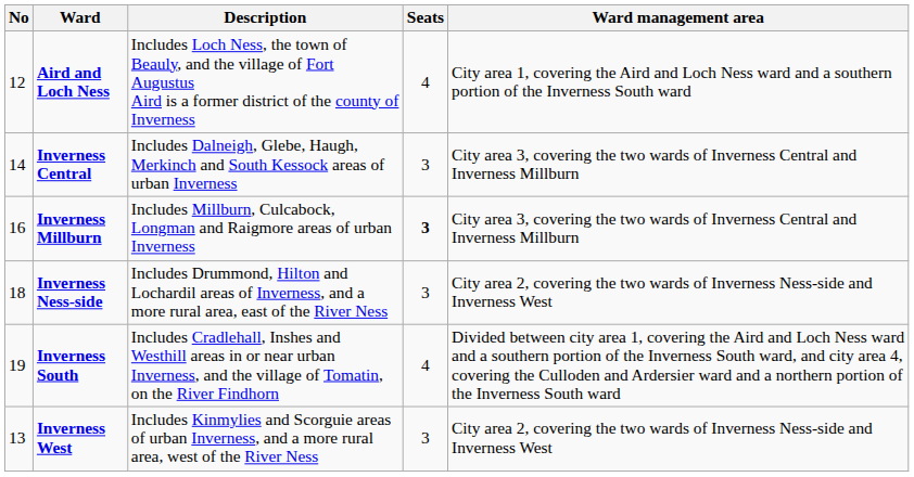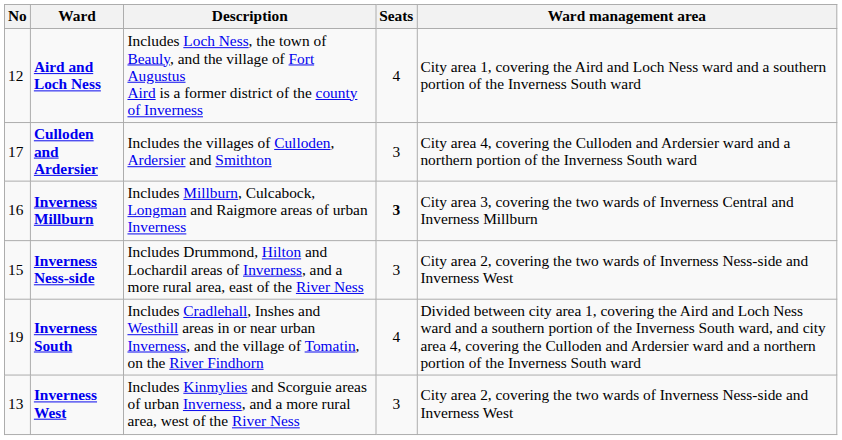 <table class="wikitable">
 <tr>
 <th>No</th>
 <th>Ward</th>
 <th>Description</th>
 <th>Seats</th>
 <th>Ward management area</th>
 </tr>
 <tr>
 <td>12</td>
 <td><strong><a href='#'>Aird and Loch Ness</a></strong></td>
 <td>Includes <a href='#'>Loch Ness</a>, the town of <a href='#'>Beauly</a>, and the village of <a href='#'>Fort Augustus</a> <br> <a href='#'>Aird</a> is a former district of the <a href='#'>county of Inverness</a></td>
 <td align=center>4</td>
 <td>City area 1, covering the Aird and Loch Ness ward and a southern portion of the Inverness South ward</td>
 </tr>
 <tr>
-<td>14</td>
-<td><strong><a href='#'>Inverness Central</a></strong></td>
-<td>Includes <a href='#'>Dalneigh</a>, Glebe, Haugh, <a href='#'>Merkinch</a> and <a href='#'>South Kessock</a> areas of urban <a href='#'>Inverness</a></td>
+<td>17</td>
+<td><strong><a href='#'>Culloden and Ardersier</a></strong></td>
+<td>Includes the villages of <a href='#'>Culloden</a>, <a href='#'>Ardersier</a> and <a href='#'>Smithton</a></td>
 <td align=center>3</td>
-<td>City area 3, covering the two wards of Inverness Central and Inverness Millburn</td>
+<td>City area 4, covering the Culloden and Ardersier ward and a northern portion of the Inverness South ward</td>
 </tr>
 <tr>
 <td>16</td>
 <td><strong><a href='#'>Inverness Millburn</a></strong></td>
 <td>Includes <a href='#'>Millburn</a>, Culcabock, <a href='#'>Longman</a> and Raigmore areas of urban <a href='#'>Inverness</a></td>
 <td align=center><strong>3</strong></td>
 <td>City area 3, covering the two wards of Inverness Central and Inverness Millburn</td>
 </tr>
 <tr>
-<td>18</td>
+<td>15</td>
 <td><strong><a href='#'>Inverness Ness-side</a></strong></td>
 <td>Includes Drummond, <a href='#'>Hilton</a> and Lochardil areas of <a href='#'>Inverness</a>, and a more rural area, east of the <a href='#'>River Ness</a></td>
 <td align=center>3</td>
 <td>City area 2, covering the two wards of Inverness Ness-side and Inverness West</td>
 </tr>
 <tr>
 <td>19</td>
 <td><strong><a href='#'>Inverness South</a></strong></td>
 <td>Includes <a href='#'>Cradlehall</a>, Inshes and <a href='#'>Westhill</a> areas in or near urban <a href='#'>Inverness</a>, and the village of <a href='#'>Tomatin</a>, on the <a href='#'>River Findhorn</a></td>
 <td align=center>4</td>
 <td>Divided between city area 1, covering the Aird and Loch Ness ward and a southern portion of the Inverness South ward, and city area 4, covering the Culloden and Ardersier ward and a northern portion of the Inverness South ward</td>
 </tr>
 <tr>
 <td>13</td>
 <td><strong><a href='#'>Inverness West</a></strong></td>
 <td>Includes <a href='#'>Kinmylies</a> and Scorguie areas of urban <a href='#'>Inverness</a>, and a more rural area, west of the <a href='#'>River Ness</a></td>
 <td align=center>3</td>
 <td>City area 2, covering the two wards of Inverness Ness-side and Inverness West</td>
 </tr>
 </table>
